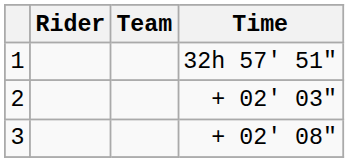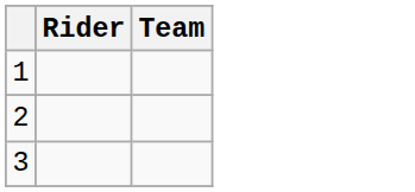 <table class=wikitable>
 <tr>
 <th></th>
 <th>Rider</th>
 <th>Team</th>
-<th>Time</th>
 </tr>
 <tr>
 <td>1</td>
 <td> </td>
 <td></td>
-<td align=right>32h 57' 51"</td>
 </tr>
 <tr>
 <td>2</td>
 <td></td>
 <td></td>
-<td align=right>+ 02' 03"</td>
 </tr>
 <tr>
 <td>3</td>
 <td></td>
 <td></td>
-<td align=right>+ 02' 08"</td>
 </tr>
 </table>
